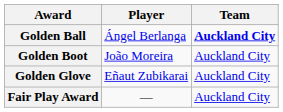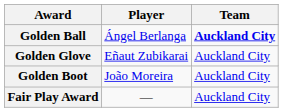 <table class="wikitable" style="text-align:center">
 <tr>
 <th>Award</th>
 <th>Player</th>
 <th>Team</th>
 </tr>
 <tr>
 <th>Golden Ball</th>
 <td align=left> <a href='#'>Ángel Berlanga</a></td>
 <td align=left><strong> <a href='#'>Auckland City</a></strong></td>
 </tr>
 <tr>
-<th>Golden Boot</th>
-<td align=left> <a href='#'>João Moreira</a></td>
+<th>Golden Glove</th>
+<td align=left> <a href='#'>Eñaut Zubikarai</a></td>
 <td align=left> <a href='#'>Auckland City</a></td>
 </tr>
 <tr>
-<th>Golden Glove</th>
-<td align=left> <a href='#'>Eñaut Zubikarai</a></td>
+<th>Golden Boot</th>
+<td align=left> <a href='#'>João Moreira</a></td>
 <td align=left> <a href='#'>Auckland City</a></td>
 </tr>
 <tr>
 <th>Fair Play Award</th>
 <td>—</td>
 <td align=left> <a href='#'>Auckland City</a></td>
 </tr>
 </table>
